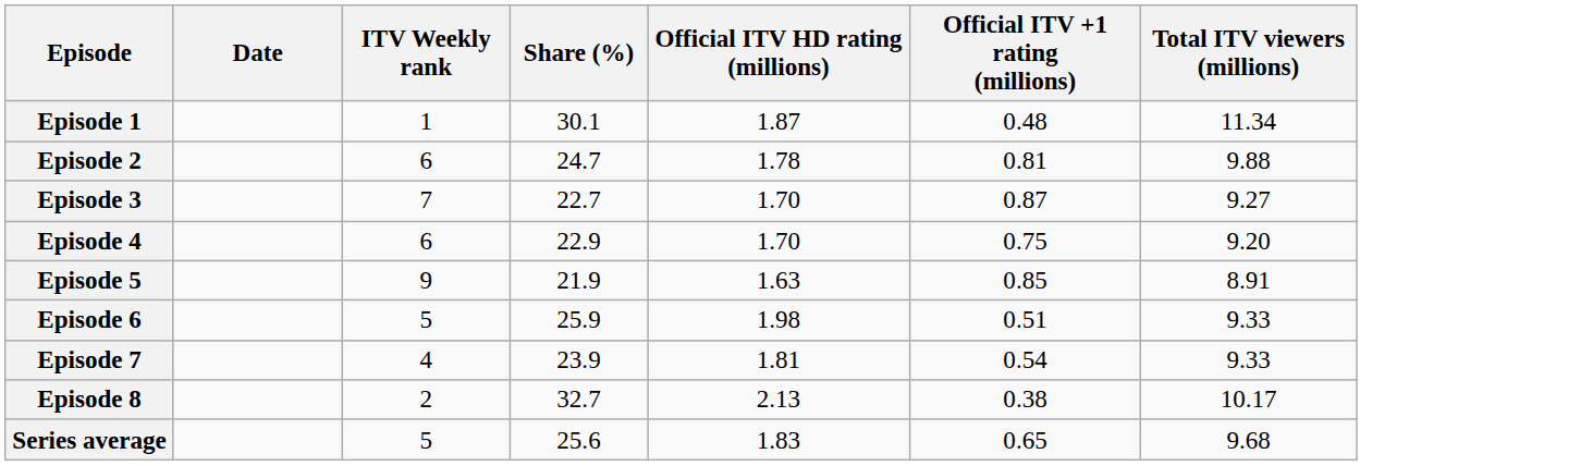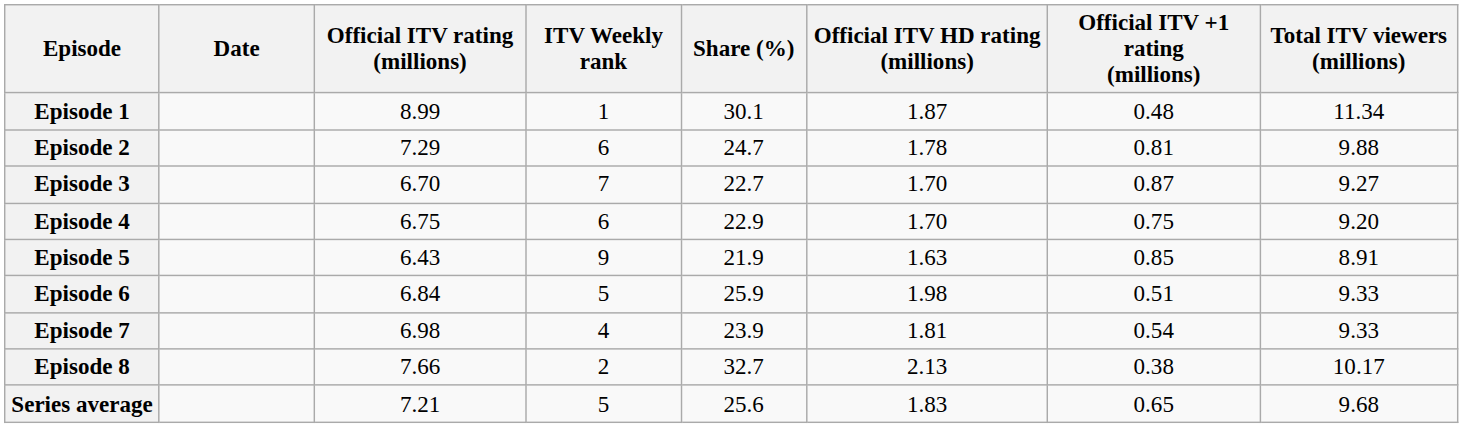 <table class="wikitable sortable" style="text-align:center">
 <tr>
 <th scope="col" style="width:100px;">Episode</th>
 <th scope="col" style="width:100px;">Date</th>
+<th scope="col" style="width:140px;">Official ITV rating<br>(millions)</th>
 <th scope="col" style="width:100px;">ITV Weekly rank </th>
 <th scope="col" style="width:80px;">Share (%)</th>
 <th scope="col" style="width:160px;">Official ITV HD rating<br>(millions)</th>
 <th scope="col" style="width:140px;">Official ITV +1 rating<br>(millions)</th>
 <th scope="col" style="width:130px;">Total ITV viewers (millions)</th>
 </tr>
 <tr>
 <th scope="row">Episode 1</th>
 <td></td>
+<td>8.99</td>
 <td>1</td>
 <td>30.1</td>
 <td>1.87</td>
 <td>0.48</td>
 <td>11.34</td>
 </tr>
 <tr>
 <th scope="row">Episode 2</th>
 <td></td>
+<td>7.29</td>
 <td>6</td>
 <td>24.7</td>
 <td>1.78</td>
 <td>0.81</td>
 <td>9.88</td>
 </tr>
 <tr>
 <th scope="row">Episode 3</th>
 <td></td>
+<td>6.70</td>
 <td>7</td>
 <td>22.7</td>
 <td>1.70</td>
 <td>0.87</td>
 <td>9.27</td>
 </tr>
 <tr>
 <th scope="row">Episode 4</th>
 <td></td>
+<td>6.75</td>
 <td>6</td>
 <td>22.9</td>
 <td>1.70</td>
 <td>0.75</td>
 <td>9.20</td>
 </tr>
 <tr>
 <th scope="row">Episode 5</th>
 <td></td>
+<td>6.43</td>
 <td>9</td>
 <td>21.9</td>
 <td>1.63</td>
 <td>0.85</td>
 <td>8.91</td>
 </tr>
 <tr>
 <th scope="row">Episode 6</th>
 <td></td>
+<td>6.84</td>
 <td>5</td>
 <td>25.9</td>
 <td>1.98</td>
 <td>0.51</td>
 <td>9.33</td>
 </tr>
 <tr>
 <th scope="row">Episode 7</th>
 <td></td>
+<td>6.98</td>
 <td>4</td>
 <td>23.9</td>
 <td>1.81</td>
 <td>0.54</td>
 <td>9.33</td>
 </tr>
 <tr>
 <th scope="row">Episode 8</th>
 <td></td>
+<td>7.66</td>
 <td>2</td>
 <td>32.7</td>
 <td>2.13</td>
 <td>0.38</td>
 <td>10.17</td>
 </tr>
 <tr>
 <th scope="row">Series average</th>
 <td></td>
+<td>7.21</td>
 <td>5</td>
 <td>25.6</td>
 <td>1.83</td>
 <td>0.65</td>
 <td>9.68</td>
 </tr>
 </table>
